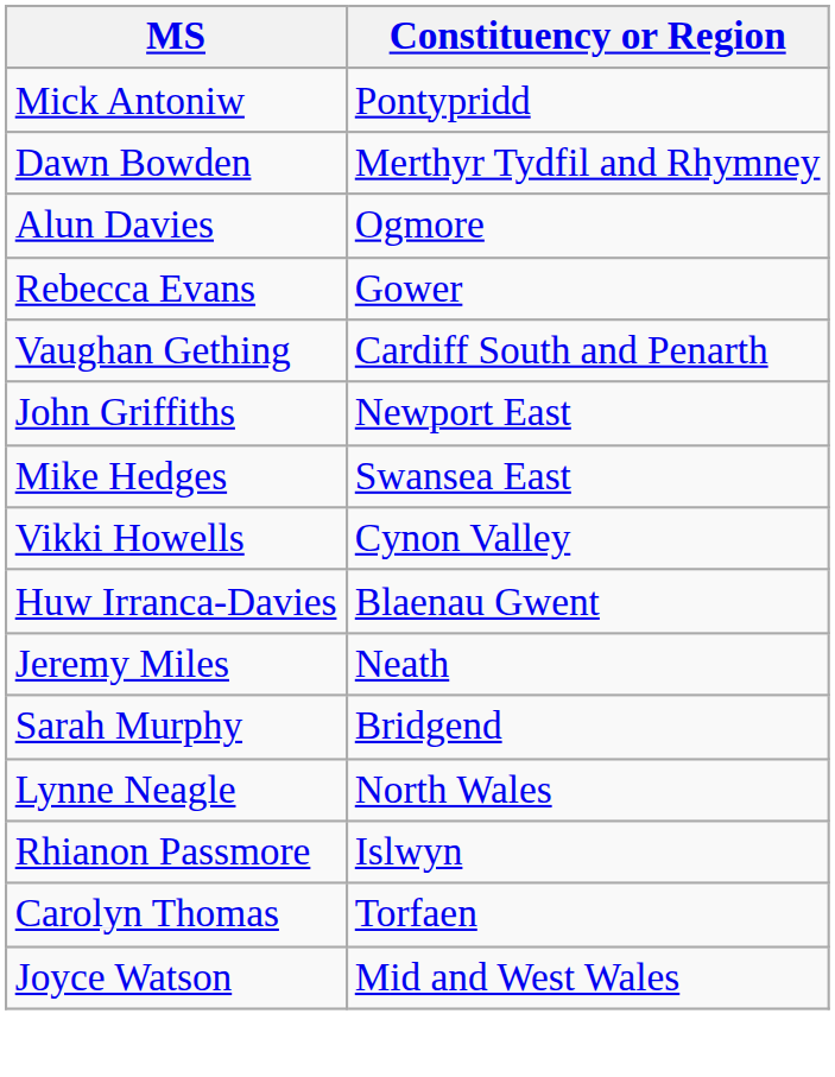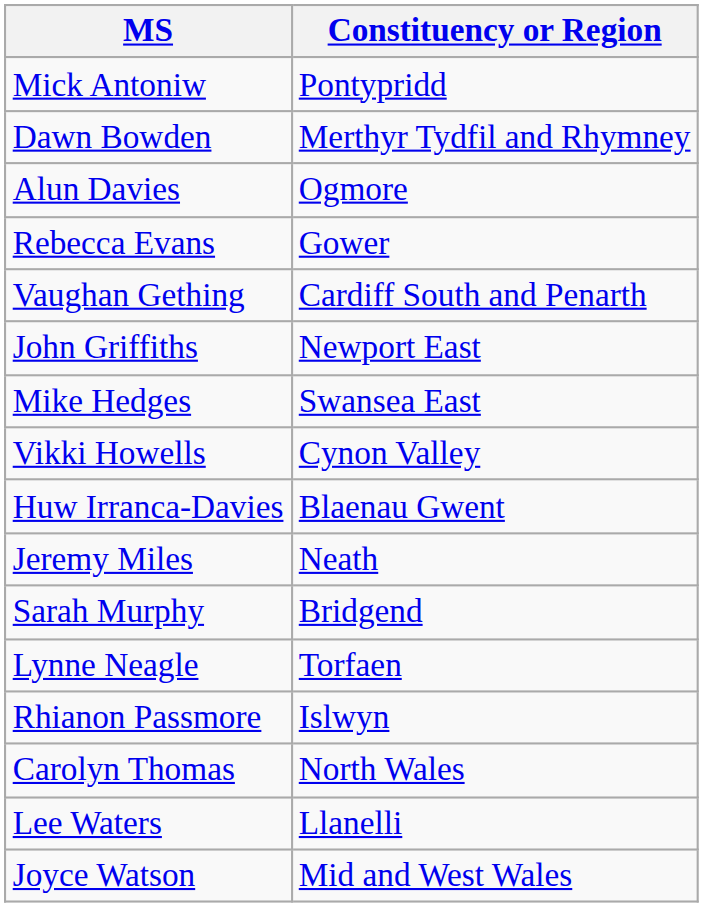 <table class="sortable wikitable" style="font-size:100%">
 <tr>
 <th><a href='#'>MS</a></th>
 <th><a href='#'>Constituency or Region</a></th>
 </tr>
 <tr>
 <td><a href='#'>Mick Antoniw</a></td>
 <td><a href='#'>Pontypridd</a></td>
 </tr>
 <tr>
 <td><a href='#'>Dawn Bowden</a></td>
 <td><a href='#'>Merthyr Tydfil and Rhymney</a></td>
 </tr>
 <tr>
 <td><a href='#'>Alun Davies</a></td>
 <td><a href='#'>Ogmore</a></td>
 </tr>
 <tr>
 <td><a href='#'>Rebecca Evans</a></td>
 <td><a href='#'>Gower</a></td>
 </tr>
 <tr>
 <td><a href='#'>Vaughan Gething</a></td>
 <td><a href='#'>Cardiff South and Penarth</a></td>
 </tr>
 <tr>
 <td><a href='#'>John Griffiths</a></td>
 <td><a href='#'>Newport East</a></td>
 </tr>
 <tr>
 <td><a href='#'>Mike Hedges</a></td>
 <td><a href='#'>Swansea East</a></td>
 </tr>
 <tr>
 <td><a href='#'>Vikki Howells</a></td>
 <td><a href='#'>Cynon Valley</a></td>
 </tr>
 <tr>
 <td><a href='#'>Huw Irranca-Davies</a></td>
 <td><a href='#'>Blaenau Gwent</a></td>
 </tr>
 <tr>
 <td><a href='#'>Jeremy Miles</a></td>
 <td><a href='#'>Neath</a></td>
 </tr>
 <tr>
 <td><a href='#'>Sarah Murphy</a></td>
 <td><a href='#'>Bridgend</a></td>
 </tr>
 <tr>
 <td><a href='#'>Lynne Neagle</a></td>
-<td><a href='#'>North Wales</a></td>
+<td><a href='#'>Torfaen</a></td>
 </tr>
 <tr>
 <td><a href='#'>Rhianon Passmore</a></td>
 <td><a href='#'>Islwyn</a></td>
 </tr>
 <tr>
 <td><a href='#'>Carolyn Thomas</a></td>
-<td><a href='#'>Torfaen</a></td>
+<td><a href='#'>North Wales</a></td>
+</tr>
+<tr>
+<td><a href='#'>Lee Waters</a></td>
+<td><a href='#'>Llanelli</a></td>
 </tr>
 <tr>
 <td><a href='#'>Joyce Watson</a></td>
 <td><a href='#'>Mid and West Wales</a></td>
 </tr>
 </table>
